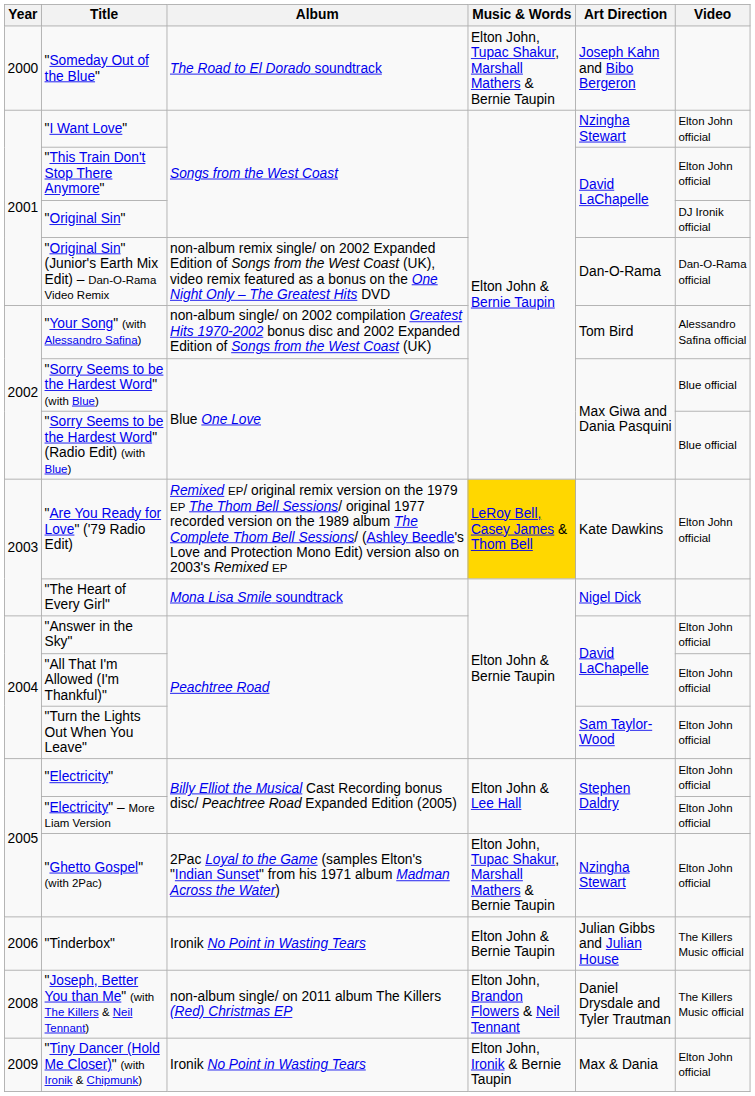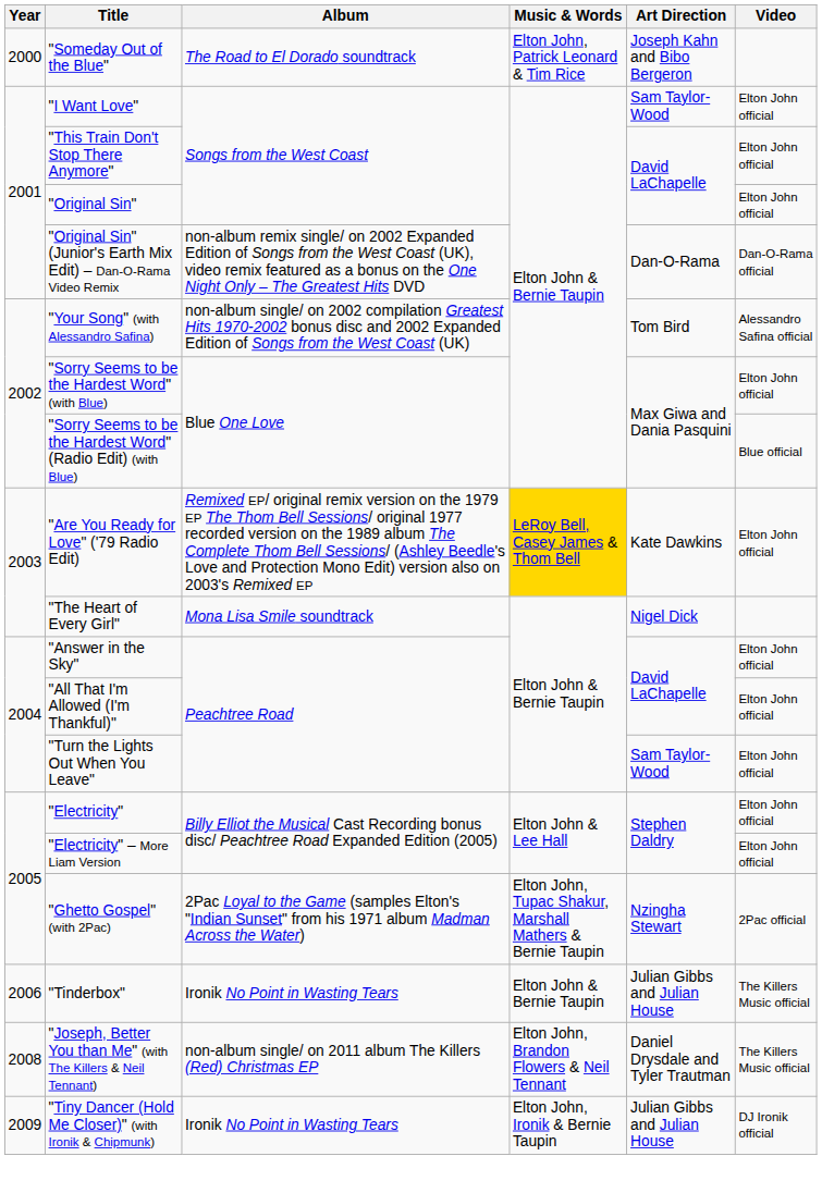 <table class="wikitable">
 <tr>
 <th>Year</th>
 <th>Title</th>
 <th>Album</th>
 <th>Music & Words</th>
 <th>Art Direction</th>
 <th>Video</th>
 </tr>
 <tr>
 <td>2000</td>
 <td>"<a href='#'>Someday Out of the Blue</a>"</td>
 <td><a href='#'><em>The Road to El Dorado</em> soundtrack</a></td>
-<td>Elton John, <a href='#'>Tupac Shakur</a>, <a href='#'>Marshall Mathers</a> & Bernie Taupin</td>
+<td><a href='#'>Elton John</a>, <a href='#'>Patrick Leonard</a> & <a href='#'>Tim Rice</a></td>
 <td><a href='#'>Joseph Kahn</a> and <a href='#'>Bibo Bergeron</a></td>
 <td></td>
 </tr>
 <tr>
 <td rowspan="4">2001</td>
 <td>"<a href='#'>I Want Love</a>"</td>
 <td rowspan="3"><em><a href='#'>Songs from the West Coast</a></em></td>
 <td rowspan="7">Elton John & <a href='#'>Bernie Taupin</a></td>
-<td><a href='#'>Nzingha Stewart</a></td>
+<td><a href='#'>Sam Taylor-Wood</a></td>
 <td> <small>Elton John official</small></td>
 </tr>
 <tr>
 <td>"<a href='#'>This Train Don't Stop There Anymore</a>"</td>
 <td rowspan="2"><a href='#'>David LaChapelle</a></td>
 <td> <small>Elton John official</small></td>
 </tr>
 <tr>
 <td>"<a href='#'>Original Sin</a>"</td>
-<td> <small>DJ Ironik official</small></td>
+<td> <small>Elton John official</small></td>
 </tr>
 <tr>
 <td>"<a href='#'>Original Sin</a>" (Junior's Earth Mix Edit) – <small>Dan-O-Rama Video Remix</small></td>
 <td>non-album remix single/ on 2002 Expanded Edition of <em>Songs from the West Coast</em> (UK), video remix featured as a bonus on the <em><a href='#'> One Night Only – The Greatest Hits</a></em> DVD</td>
 <td>Dan-O-Rama</td>
 <td> <small>Dan-O-Rama official</small></td>
 </tr>
 <tr>
 <td rowspan="3">2002</td>
 <td>"<a href='#'>Your Song</a>" <small>(with <a href='#'>Alessandro Safina</a>)</small></td>
 <td>non-album single/ on 2002 compilation <em><a href='#'>Greatest Hits 1970-2002</a></em> bonus disc and 2002 Expanded Edition of <em><a href='#'>Songs from the West Coast</a></em> (UK)</td>
 <td>Tom Bird</td>
 <td> <small>Alessandro Safina official</small></td>
 </tr>
 <tr>
 <td>"<a href='#'>Sorry Seems to be the Hardest Word</a>" <small>(with <a href='#'>Blue</a>)</small></td>
 <td rowspan="2">Blue <em><a href='#'>One Love</a></em></td>
 <td rowspan="2">Max Giwa and Dania Pasquini</td>
-<td> <small>Blue official</small></td>
+<td> <small>Elton John official</small></td>
 </tr>
 <tr>
 <td>"<a href='#'>Sorry Seems to be the Hardest Word</a>" (Radio Edit) <small>(with <a href='#'>Blue</a>)</small></td>
 <td> <small>Blue official</small></td>
 </tr>
 <tr>
 <td rowspan="2">2003</td>
 <td>"<a href='#'>Are You Ready for Love</a>" ('79 Radio Edit)</td>
 <td><em><a href='#'> Remixed</a></em> <small>EP</small>/ original remix version on the 1979 <small>EP</small> <em><a href='#'>The Thom Bell Sessions</a></em>/ original 1977 recorded version on the 1989 album <em><a href='#'>The Complete Thom Bell Sessions</a></em>/ (<a href='#'>Ashley Beedle</a>'s Love and Protection Mono Edit) version also on 2003's <em>Remixed</em> <small>EP</small></td>
 <td style="background: gold;"><a href='#'>LeRoy Bell, Casey James</a> & <a href='#'>Thom Bell</a></td>
 <td>Kate Dawkins</td>
 <td> <small>Elton John official</small></td>
 </tr>
 <tr>
 <td>"The Heart of Every Girl"</td>
 <td><a href='#'><em>Mona Lisa Smile</em> soundtrack</a></td>
 <td rowspan="4">Elton John & Bernie Taupin</td>
 <td><a href='#'>Nigel Dick</a></td>
 <td></td>
 </tr>
 <tr>
 <td rowspan="3">2004</td>
 <td>"Answer in the Sky"</td>
 <td rowspan="3"><em><a href='#'>Peachtree Road</a></em></td>
 <td rowspan="2"><a href='#'>David LaChapelle</a></td>
 <td> <small>Elton John official</small></td>
 </tr>
 <tr>
 <td>"All That I'm Allowed (I'm Thankful)"</td>
 <td> <small>Elton John official</small></td>
 </tr>
 <tr>
 <td>"Turn the Lights Out When You Leave"</td>
 <td><a href='#'>Sam Taylor-Wood</a></td>
 <td> <small>Elton John official</small></td>
 </tr>
 <tr>
 <td rowspan="3">2005</td>
 <td>"<a href='#'>Electricity</a>"</td>
 <td rowspan="2"><em><a href='#'>Billy Elliot the Musical</a></em> Cast Recording bonus disc/ <em>Peachtree Road</em> Expanded Edition (2005)</td>
 <td rowspan="2">Elton John & <a href='#'>Lee Hall</a></td>
 <td rowspan="2"><a href='#'>Stephen Daldry</a></td>
 <td> <small>Elton John official</small></td>
 </tr>
 <tr>
 <td>"<a href='#'>Electricity</a>" – <small>More Liam Version</small></td>
 <td> <small>Elton John official</small></td>
 </tr>
 <tr>
 <td>"<a href='#'>Ghetto Gospel</a>" <small>(with 2Pac)</small></td>
 <td>2Pac <em><a href='#'>Loyal to the Game</a></em> (samples Elton's "<a href='#'>Indian Sunset</a>" from his 1971 album <em><a href='#'>Madman Across the Water</a></em>)</td>
 <td>Elton John, <a href='#'>Tupac Shakur</a>, <a href='#'>Marshall Mathers</a> & Bernie Taupin</td>
 <td><a href='#'>Nzingha Stewart</a></td>
-<td> <small>Elton John official</small></td>
+<td> <small>2Pac official</small></td>
 </tr>
 <tr>
 <td>2006</td>
 <td>"Tinderbox"</td>
 <td>Ironik <em><a href='#'>No Point in Wasting Tears</a></em></td>
 <td>Elton John & Bernie Taupin</td>
 <td>Julian Gibbs and <a href='#'>Julian House</a></td>
 <td> <small>The Killers Music official</small></td>
 </tr>
 <tr>
 <td>2008</td>
 <td>"<a href='#'>Joseph, Better You than Me</a>" <small>(with <a href='#'>The Killers</a> & <a href='#'>Neil Tennant</a>)</small></td>
 <td>non-album single/ on 2011 album The Killers <em><a href='#'>(Red) Christmas EP</a></em></td>
 <td>Elton John, <a href='#'>Brandon Flowers</a> & <a href='#'>Neil Tennant</a></td>
 <td>Daniel Drysdale and Tyler Trautman</td>
 <td> <small>The Killers Music official</small></td>
 </tr>
 <tr>
 <td>2009</td>
 <td>"<a href='#'>Tiny Dancer (Hold Me Closer)</a>" <small>(with <a href='#'>Ironik</a> & <a href='#'>Chipmunk</a>)</small></td>
 <td>Ironik <em><a href='#'>No Point in Wasting Tears</a></em></td>
 <td>Elton John, <a href='#'>Ironik</a> & Bernie Taupin</td>
-<td>Max & Dania</td>
-<td> <small>Elton John official</small></td>
+<td>Julian Gibbs and <a href='#'>Julian House</a></td>
+<td> <small>DJ Ironik official</small></td>
 </tr>
 </table>
